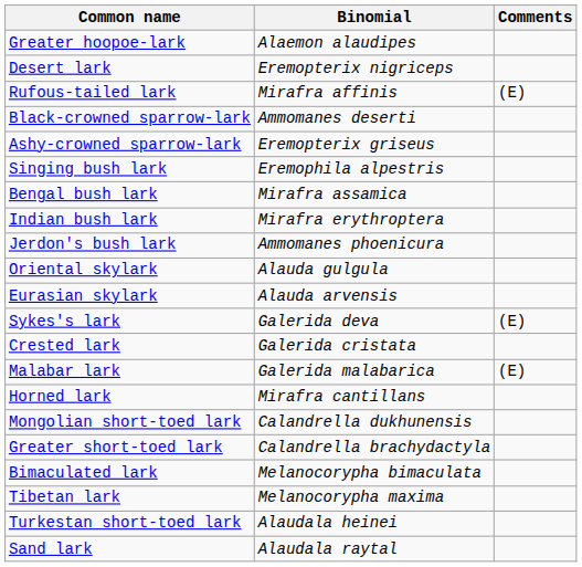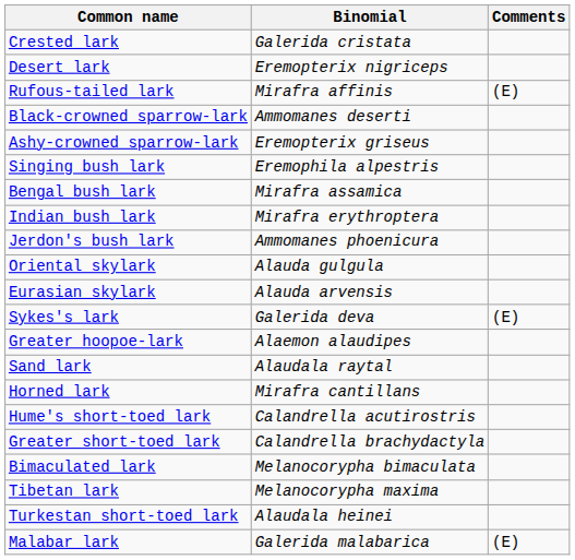 <table class="wikitable">
 <tr>
 <th>Common name</th>
 <th>Binomial</th>
 <th>Comments</th>
 </tr>
 <tr>
-<td><a href='#'>Greater hoopoe-lark</a></td>
-<td><em>Alaemon alaudipes</em></td>
+<td><a href='#'>Crested lark</a></td>
+<td><em>Galerida cristata</em></td>
 <td></td>
 </tr>
 <tr>
 <td><a href='#'>Desert lark</a></td>
 <td><em>Eremopterix nigriceps</em></td>
 <td></td>
 </tr>
 <tr>
 <td><a href='#'>Rufous-tailed lark</a></td>
 <td><em>Mirafra affinis</em></td>
 <td>(E)</td>
 </tr>
 <tr>
 <td><a href='#'>Black-crowned sparrow-lark</a></td>
 <td><em>Ammomanes deserti</em></td>
 <td></td>
 </tr>
 <tr>
 <td><a href='#'>Ashy-crowned sparrow-lark</a></td>
 <td><em>Eremopterix griseus</em></td>
 <td></td>
 </tr>
 <tr>
 <td><a href='#'>Singing bush lark</a></td>
 <td><em>Eremophila alpestris</em></td>
 <td></td>
 </tr>
 <tr>
 <td><a href='#'>Bengal bush lark</a></td>
 <td><em>Mirafra assamica</em></td>
 <td></td>
 </tr>
 <tr>
 <td><a href='#'>Indian bush lark</a></td>
 <td><em>Mirafra erythroptera</em></td>
 <td></td>
 </tr>
 <tr>
 <td><a href='#'>Jerdon's bush lark</a></td>
 <td><em>Ammomanes phoenicura</em></td>
 <td></td>
 </tr>
 <tr>
 <td><a href='#'>Oriental skylark</a></td>
 <td><em>Alauda gulgula</em></td>
 <td></td>
 </tr>
 <tr>
 <td><a href='#'>Eurasian skylark</a></td>
 <td><em>Alauda arvensis</em></td>
 <td></td>
 </tr>
 <tr>
 <td><a href='#'>Sykes's lark</a></td>
 <td><em>Galerida deva</em></td>
 <td>(E)</td>
 </tr>
 <tr>
-<td><a href='#'>Crested lark</a></td>
-<td><em>Galerida cristata</em></td>
+<td><a href='#'>Greater hoopoe-lark</a></td>
+<td><em>Alaemon alaudipes</em></td>
 <td></td>
 </tr>
 <tr>
-<td><a href='#'>Malabar lark</a></td>
-<td><em>Galerida malabarica</em></td>
-<td>(E)</td>
+<td><a href='#'>Sand lark</a></td>
+<td><em>Alaudala raytal</em></td>
+<td></td>
 </tr>
 <tr>
 <td><a href='#'>Horned lark</a></td>
 <td><em>Mirafra cantillans</em></td>
 <td></td>
 </tr>
 <tr>
-<td><a href='#'>Mongolian short-toed lark</a></td>
-<td><em>Calandrella dukhunensis</em></td>
+<td><a href='#'>Hume's short-toed lark</a></td>
+<td><em>Calandrella acutirostris</em></td>
 <td></td>
 </tr>
 <tr>
 <td><a href='#'>Greater short-toed lark</a></td>
 <td><em>Calandrella brachydactyla</em></td>
 <td></td>
 </tr>
 <tr>
 <td><a href='#'>Bimaculated lark</a></td>
 <td><em>Melanocorypha bimaculata</em></td>
 <td></td>
 </tr>
 <tr>
 <td><a href='#'>Tibetan lark</a></td>
 <td><em>Melanocorypha maxima</em></td>
 <td></td>
 </tr>
 <tr>
 <td><a href='#'>Turkestan short-toed lark</a></td>
 <td><em>Alaudala heinei</em></td>
 <td></td>
 </tr>
 <tr>
-<td><a href='#'>Sand lark</a></td>
-<td><em>Alaudala raytal</em></td>
-<td></td>
+<td><a href='#'>Malabar lark</a></td>
+<td><em>Galerida malabarica</em></td>
+<td>(E)</td>
 </tr>
 </table>
